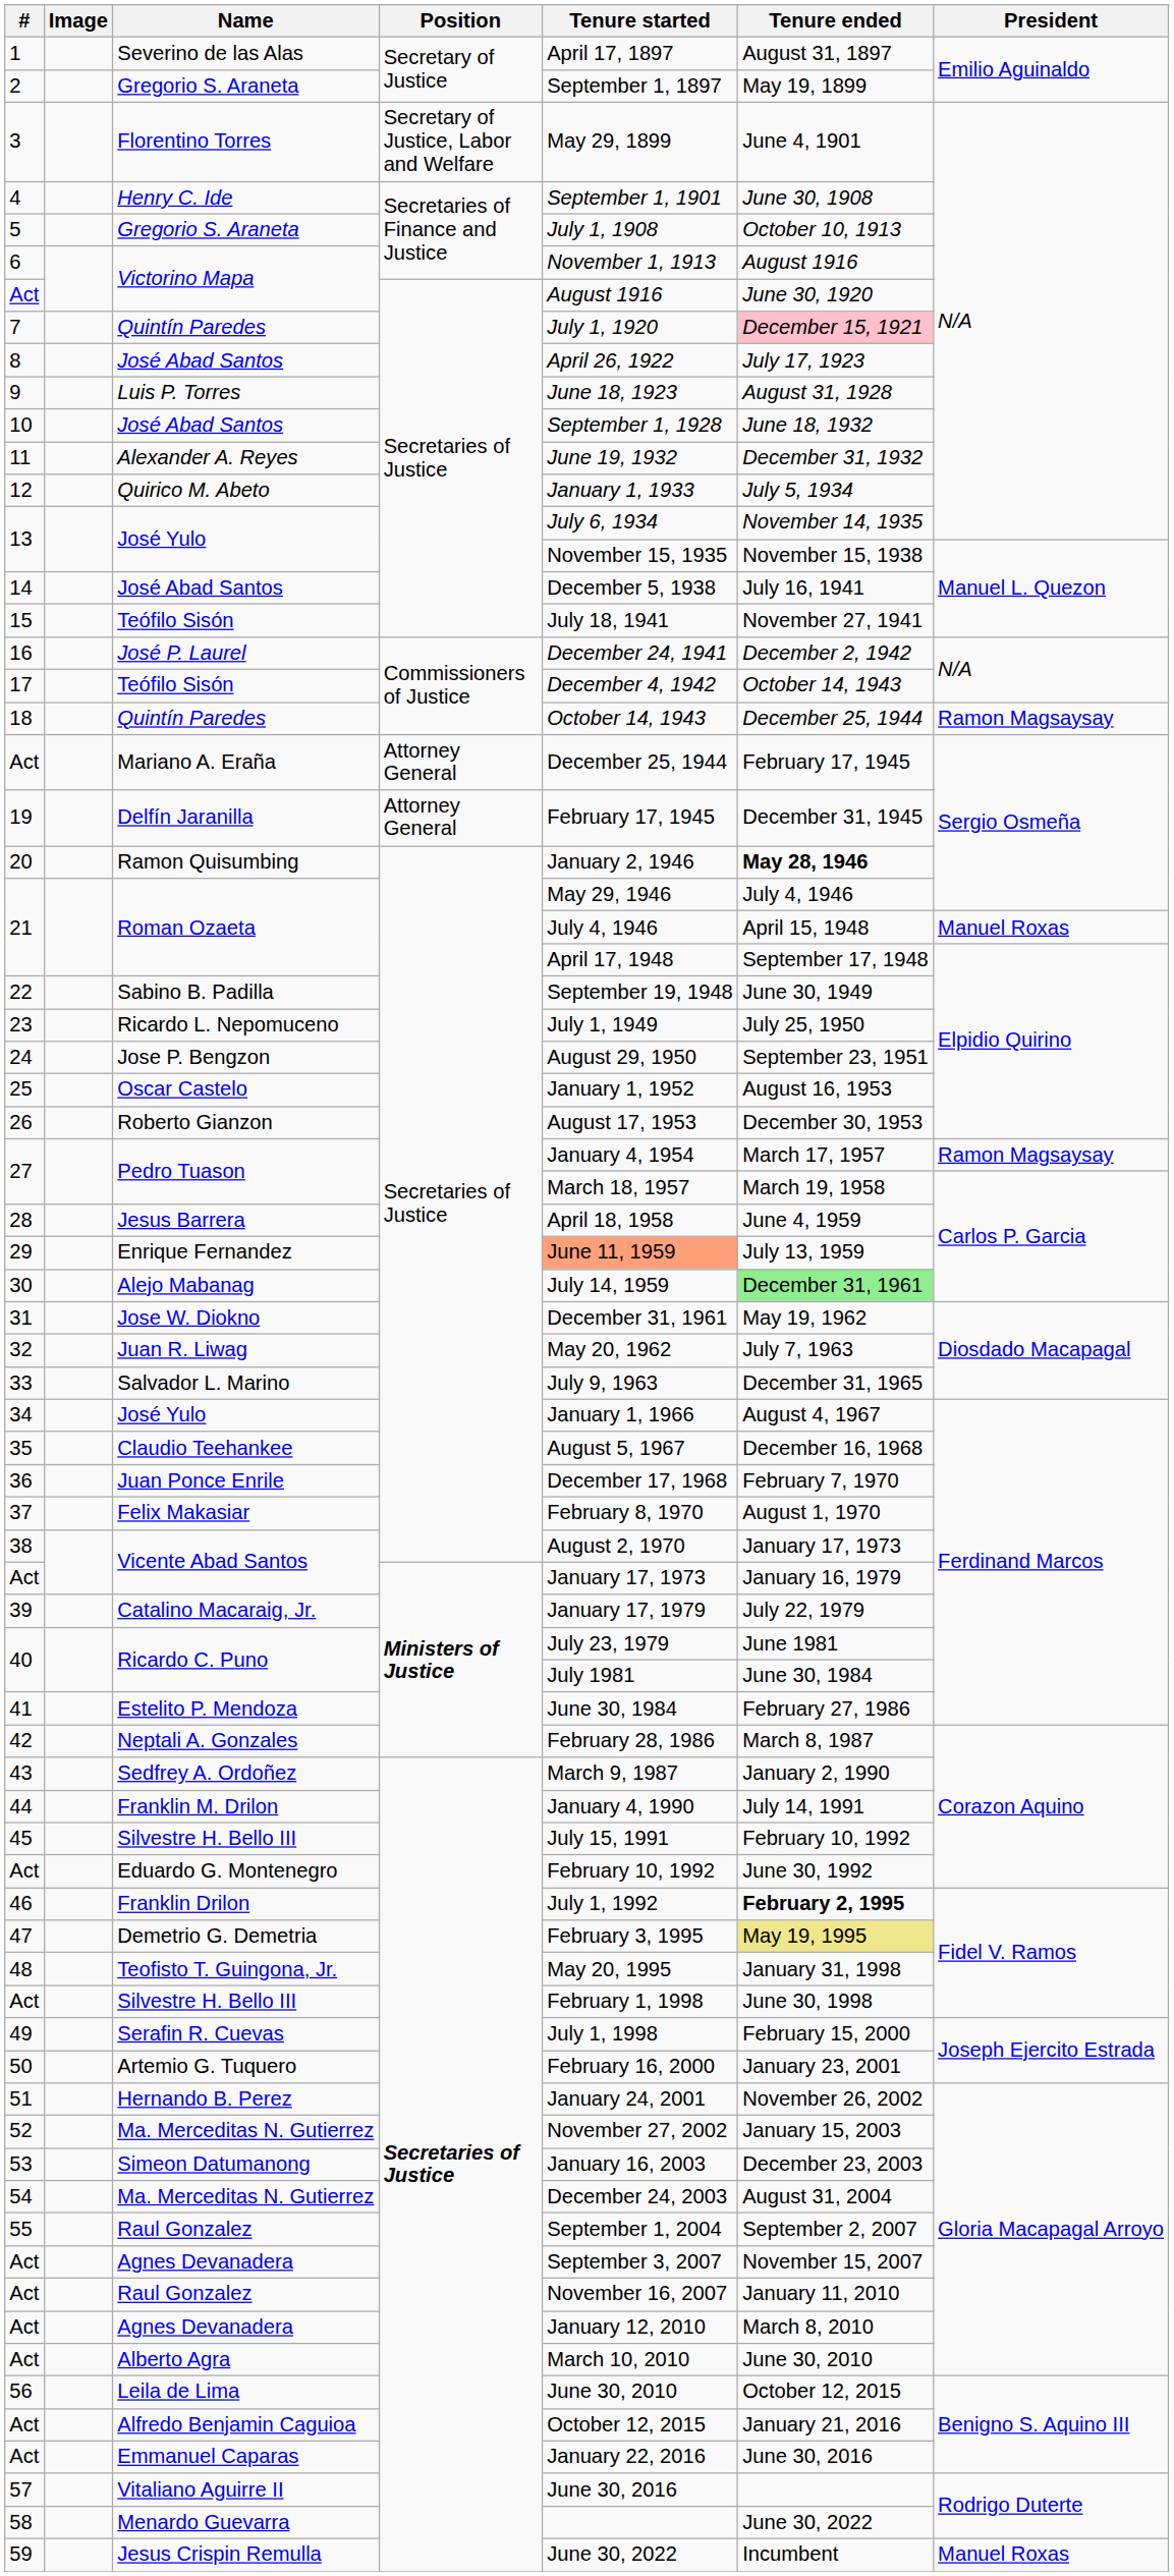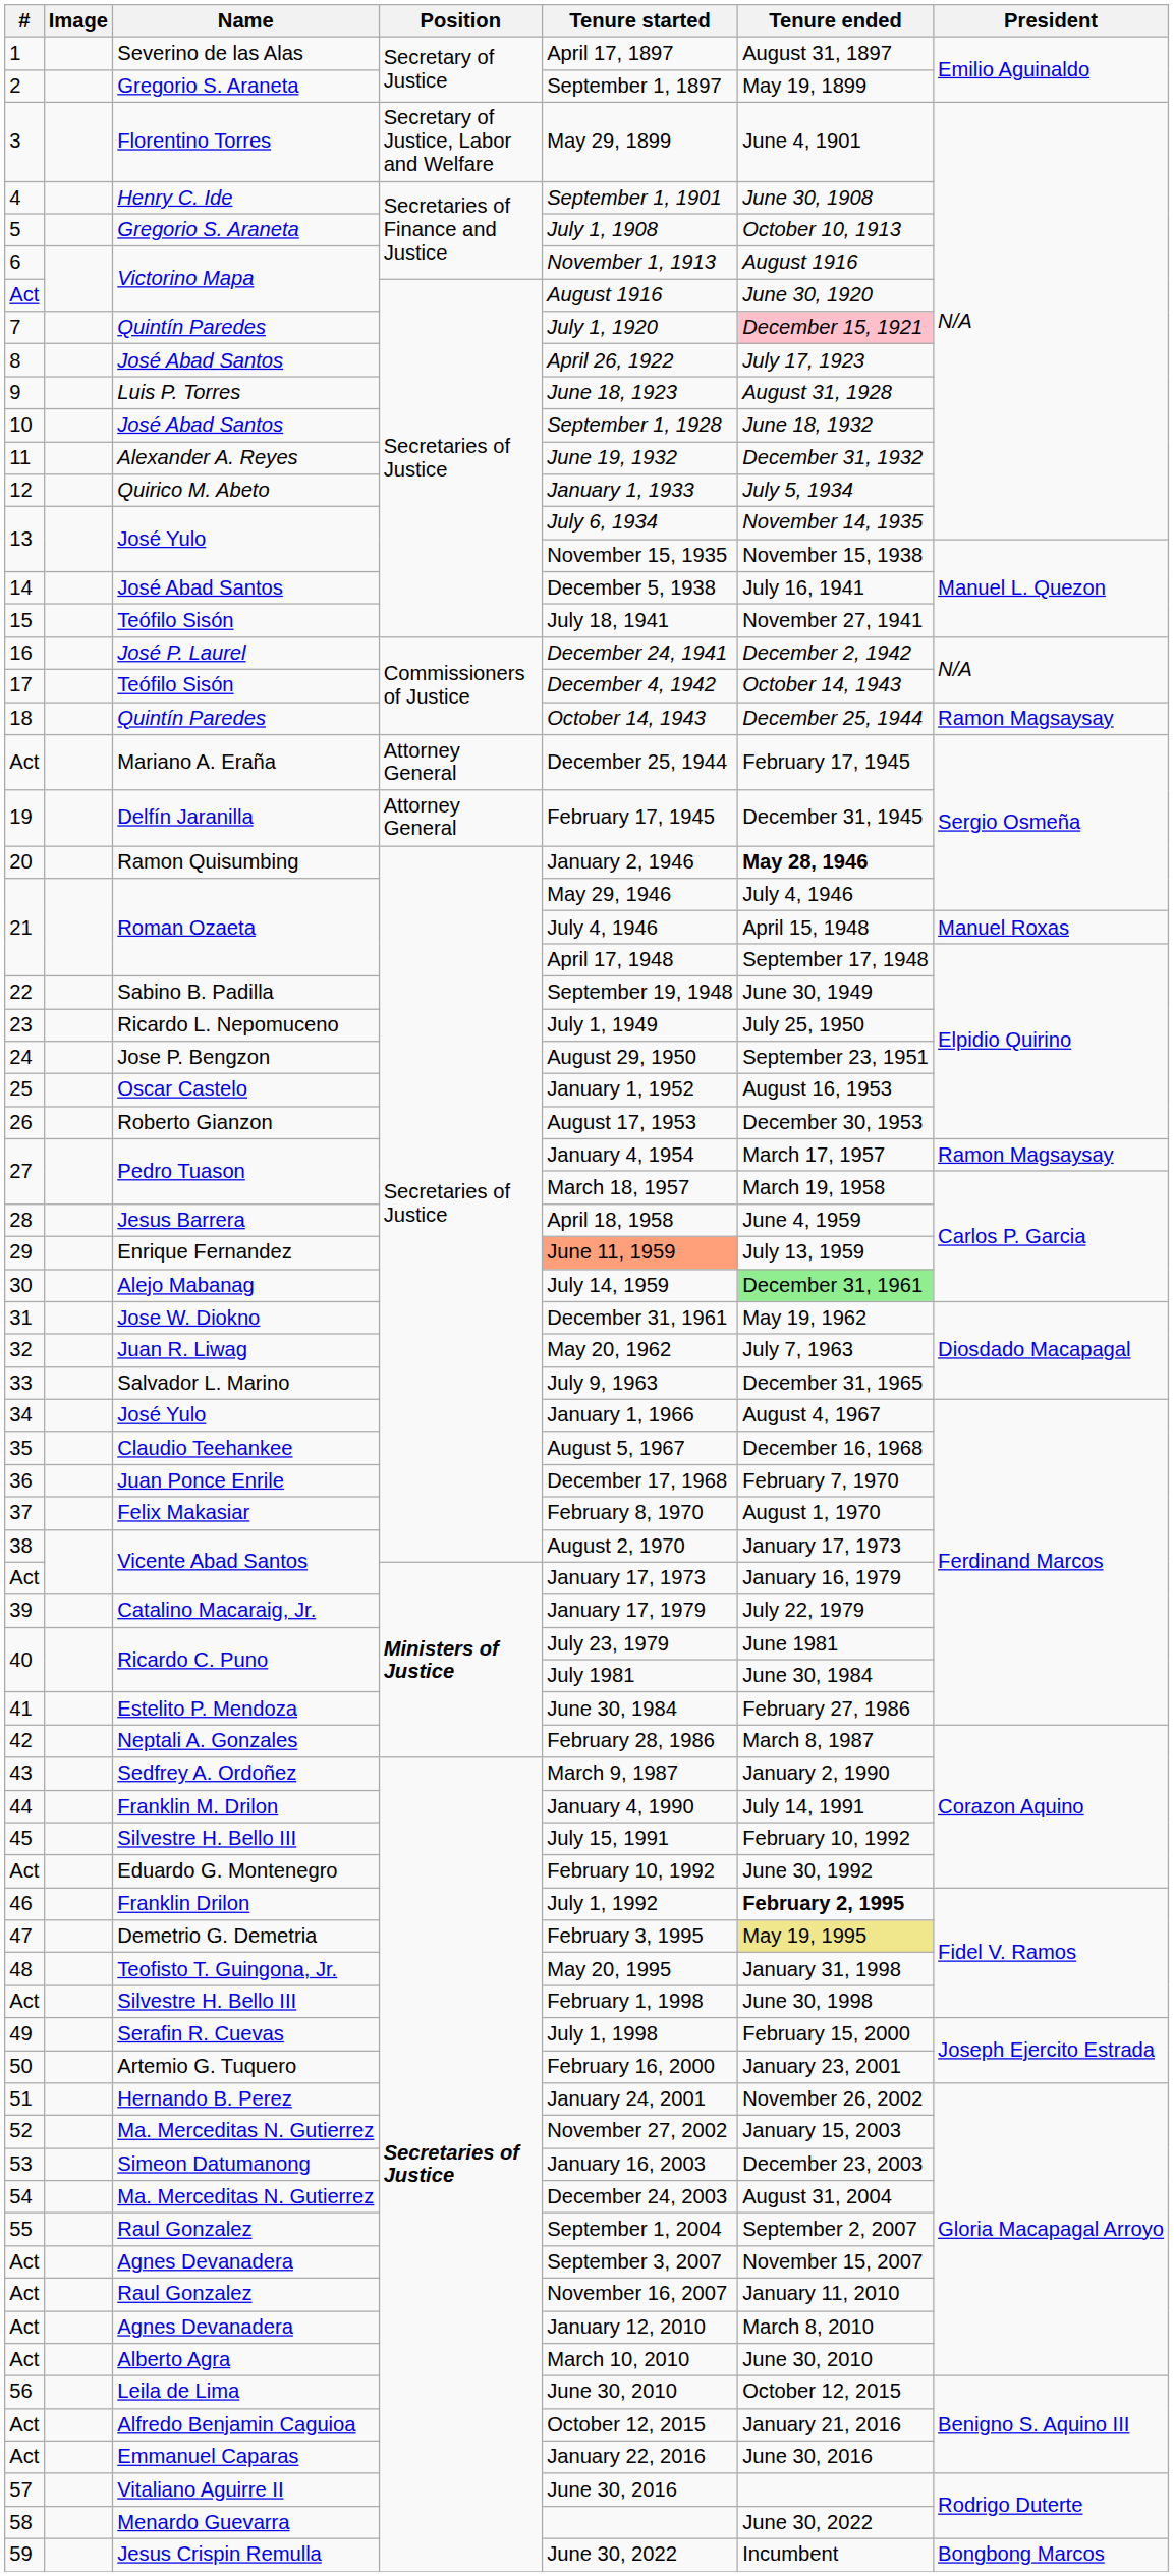 <table class=wikitable>
 <tr>
 <th>#</th>
 <th>Image</th>
 <th>Name</th>
 <th width=120px>Position</th>
 <th>Tenure started</th>
 <th>Tenure ended</th>
 <th>President</th>
 </tr>
 <tr>
 <td>1</td>
 <td></td>
 <td>Severino de las Alas</td>
 <td rowspan="2">Secretary of Justice</td>
 <td>April 17, 1897</td>
 <td>August 31, 1897</td>
 <td rowspan="2"><a href='#'>Emilio Aguinaldo</a></td>
 </tr>
 <tr>
 <td>2</td>
 <td></td>
 <td><a href='#'>Gregorio S. Araneta</a></td>
 <td>September 1, 1897</td>
 <td>May 19, 1899</td>
 </tr>
 <tr>
 <td>3</td>
 <td></td>
 <td><a href='#'>Florentino Torres</a></td>
 <td>Secretary of Justice, Labor and Welfare</td>
 <td>May 29, 1899</td>
 <td>June 4, 1901</td>
 <td rowspan="12"><em>N/A</em></td>
 </tr>
 <tr>
 <td>4</td>
 <td></td>
 <td><em><a href='#'>Henry C. Ide</a></em></td>
 <td rowspan="3">Secretaries of Finance and Justice</td>
 <td><em>September 1, 1901</em></td>
 <td><em>June 30, 1908</em></td>
 </tr>
 <tr>
 <td>5</td>
 <td></td>
 <td><em><a href='#'>Gregorio S. Araneta</a></em></td>
 <td><em>July 1, 1908</em></td>
 <td><em>October 10, 1913</em></td>
 </tr>
 <tr>
 <td>6</td>
 <td rowspan="2"></td>
 <td rowspan="2"><em><a href='#'>Victorino Mapa</a></em></td>
 <td><em>November 1, 1913</em></td>
 <td><em>August 1916</em></td>
 </tr>
 <tr>
 <td><a href='#'>Act</a></td>
 <td rowspan="11">Secretaries of Justice</td>
 <td><em>August 1916</em></td>
 <td><em>June 30, 1920</em></td>
 </tr>
 <tr>
 <td>7</td>
 <td></td>
 <td><em><a href='#'>Quintín Paredes</a></em></td>
 <td><em>July 1, 1920</em></td>
 <td style="background: pink;"><em>December 15, 1921</em></td>
 </tr>
 <tr>
 <td>8</td>
 <td></td>
 <td><em><a href='#'>José Abad Santos</a></em></td>
 <td><em>April 26, 1922</em></td>
 <td><em>July 17, 1923</em></td>
 </tr>
 <tr>
 <td>9</td>
 <td></td>
 <td><em>Luis P. Torres</em></td>
 <td><em>June 18, 1923</em></td>
 <td><em>August 31, 1928</em></td>
 </tr>
 <tr>
 <td>10</td>
 <td></td>
 <td><em><a href='#'>José Abad Santos</a></em></td>
 <td><em>September 1, 1928</em></td>
 <td><em>June 18, 1932</em></td>
 </tr>
 <tr>
 <td>11</td>
 <td></td>
 <td><em>Alexander A. Reyes</em></td>
 <td><em>June 19, 1932</em></td>
 <td><em>December 31, 1932</em></td>
 </tr>
 <tr>
 <td>12</td>
 <td></td>
 <td><em>Quirico M. Abeto</em></td>
 <td><em>January 1, 1933</em></td>
 <td><em>July 5, 1934</em></td>
 </tr>
 <tr>
 <td rowspan=2>13</td>
 <td rowspan=2></td>
 <td rowspan="2"><a href='#'>José Yulo</a></td>
 <td><em>July 6, 1934</em></td>
 <td><em>November 14, 1935</em></td>
 </tr>
 <tr>
 <td>November 15, 1935</td>
 <td>November 15, 1938</td>
 <td rowspan=3><a href='#'>Manuel L. Quezon</a></td>
 </tr>
 <tr>
 <td>14</td>
 <td></td>
 <td><a href='#'>José Abad Santos</a></td>
 <td>December 5, 1938</td>
 <td>July 16, 1941</td>
 </tr>
 <tr>
 <td>15</td>
 <td></td>
 <td><a href='#'>Teófilo Sisón</a></td>
 <td>July 18, 1941</td>
 <td>November 27, 1941</td>
 </tr>
 <tr>
 <td>16</td>
 <td></td>
 <td><em><a href='#'>José P. Laurel</a></em></td>
 <td rowspan="3">Commissioners of Justice</td>
 <td><em>December 24, 1941</em></td>
 <td><em>December 2, 1942</em></td>
 <td rowspan="2"><em>N/A</em></td>
 </tr>
 <tr>
 <td>17</td>
 <td></td>
 <td><a href='#'>Teófilo Sisón</a></td>
 <td><em>December 4, 1942</em></td>
 <td><em>October 14, 1943</em></td>
 </tr>
 <tr>
 <td>18</td>
 <td></td>
 <td><em><a href='#'>Quintín Paredes</a></em></td>
 <td><em>October 14, 1943</em></td>
 <td><em>December 25, 1944</em></td>
 <td><a href='#'>Ramon Magsaysay</a></td>
 </tr>
 <tr>
 <td>Act</td>
 <td></td>
 <td>Mariano A. Eraña</td>
 <td>Attorney General</td>
 <td>December 25, 1944</td>
 <td>February 17, 1945</td>
 <td rowspan="4"><a href='#'>Sergio Osmeña</a></td>
 </tr>
 <tr>
 <td>19</td>
 <td></td>
 <td><a href='#'>Delfín Jaranilla</a></td>
 <td>Attorney General</td>
 <td>February 17, 1945</td>
 <td>December 31, 1945</td>
 </tr>
 <tr>
 <td>20</td>
 <td></td>
 <td>Ramon Quisumbing</td>
 <td rowspan="22">Secretaries of Justice</td>
 <td>January 2, 1946</td>
 <td><strong>May 28, 1946</strong></td>
 </tr>
 <tr>
 <td rowspan=3>21</td>
 <td rowspan=3></td>
 <td rowspan="3"><a href='#'>Roman Ozaeta</a></td>
 <td>May 29, 1946</td>
 <td>July 4, 1946</td>
 </tr>
 <tr>
 <td>July 4, 1946</td>
 <td>April 15, 1948</td>
 <td><a href='#'>Manuel Roxas</a></td>
 </tr>
 <tr>
 <td>April 17, 1948</td>
 <td>September 17, 1948</td>
 <td rowspan=6><a href='#'>Elpidio Quirino</a></td>
 </tr>
 <tr>
 <td>22</td>
 <td></td>
 <td>Sabino B. Padilla</td>
 <td>September 19, 1948</td>
 <td>June 30, 1949</td>
 </tr>
 <tr>
 <td>23</td>
 <td></td>
 <td>Ricardo L. Nepomuceno</td>
 <td>July 1, 1949</td>
 <td>July 25, 1950</td>
 </tr>
 <tr>
 <td>24</td>
 <td></td>
 <td>Jose P. Bengzon</td>
 <td>August 29, 1950</td>
 <td>September 23, 1951</td>
 </tr>
 <tr>
 <td>25</td>
 <td></td>
 <td><a href='#'>Oscar Castelo</a></td>
 <td>January 1, 1952</td>
 <td>August 16, 1953</td>
 </tr>
 <tr>
 <td>26</td>
 <td></td>
 <td>Roberto Gianzon</td>
 <td>August 17, 1953</td>
 <td>December 30, 1953</td>
 </tr>
 <tr>
 <td rowspan=2>27</td>
 <td rowspan=2></td>
 <td rowspan="2"><a href='#'>Pedro Tuason</a></td>
 <td>January 4, 1954</td>
 <td>March 17, 1957</td>
 <td><a href='#'>Ramon Magsaysay</a></td>
 </tr>
 <tr>
 <td>March 18, 1957</td>
 <td>March 19, 1958</td>
 <td rowspan=4><a href='#'>Carlos P. Garcia</a></td>
 </tr>
 <tr>
 <td>28</td>
 <td></td>
 <td><a href='#'>Jesus Barrera</a></td>
 <td>April 18, 1958</td>
 <td>June 4, 1959</td>
 </tr>
 <tr>
 <td>29</td>
 <td></td>
 <td>Enrique Fernandez</td>
 <td style="background: lightsalmon;">June 11, 1959</td>
 <td>July 13, 1959</td>
 </tr>
 <tr>
 <td>30</td>
 <td></td>
 <td><a href='#'>Alejo Mabanag</a></td>
 <td>July 14, 1959</td>
 <td style="background: lightgreen;">December 31, 1961</td>
 </tr>
 <tr>
 <td>31</td>
 <td></td>
 <td><a href='#'>Jose W. Diokno</a></td>
 <td>December 31, 1961</td>
 <td>May 19, 1962</td>
 <td rowspan=3><a href='#'>Diosdado Macapagal</a></td>
 </tr>
 <tr>
 <td>32</td>
 <td></td>
 <td><a href='#'>Juan R. Liwag</a></td>
 <td>May 20, 1962</td>
 <td>July 7, 1963</td>
 </tr>
 <tr>
 <td>33</td>
 <td></td>
 <td>Salvador L. Marino</td>
 <td>July 9, 1963</td>
 <td>December 31, 1965</td>
 </tr>
 <tr>
 <td>34</td>
 <td></td>
 <td><a href='#'>José Yulo</a></td>
 <td>January 1, 1966</td>
 <td>August 4, 1967</td>
 <td rowspan="10"><a href='#'>Ferdinand Marcos</a></td>
 </tr>
 <tr>
 <td>35</td>
 <td></td>
 <td><a href='#'>Claudio Teehankee</a></td>
 <td>August 5, 1967</td>
 <td>December 16, 1968</td>
 </tr>
 <tr>
 <td>36</td>
 <td></td>
 <td><a href='#'>Juan Ponce Enrile</a></td>
 <td>December 17, 1968</td>
 <td>February 7, 1970</td>
 </tr>
 <tr>
 <td>37</td>
 <td></td>
 <td><a href='#'>Felix Makasiar</a></td>
 <td>February 8, 1970</td>
 <td>August 1, 1970</td>
 </tr>
 <tr>
 <td>38</td>
 <td rowspan="2"></td>
 <td rowspan="2"><a href='#'>Vicente Abad Santos</a></td>
 <td>August 2, 1970</td>
 <td>January 17, 1973</td>
 </tr>
 <tr>
 <td>Act</td>
 <td rowspan="6"><strong><em>Ministers of Justice</em></strong></td>
 <td>January 17, 1973</td>
 <td>January 16, 1979</td>
 </tr>
 <tr>
 <td>39</td>
 <td></td>
 <td><a href='#'>Catalino Macaraig, Jr.</a></td>
 <td>January 17, 1979</td>
 <td>July 22, 1979</td>
 </tr>
 <tr>
 <td rowspan=2>40</td>
 <td rowspan=2></td>
 <td rowspan="2"><a href='#'>Ricardo C. Puno</a></td>
 <td>July 23, 1979</td>
 <td>June 1981</td>
 </tr>
 <tr>
 <td>July 1981</td>
 <td>June 30, 1984</td>
 </tr>
 <tr>
 <td>41</td>
 <td></td>
 <td><a href='#'>Estelito P. Mendoza</a></td>
 <td>June 30, 1984</td>
 <td>February 27, 1986</td>
 </tr>
 <tr>
 <td>42</td>
 <td></td>
 <td><a href='#'>Neptali A. Gonzales</a></td>
 <td>February 28, 1986</td>
 <td>March 8, 1987</td>
 <td rowspan="5"><a href='#'>Corazon Aquino</a></td>
 </tr>
 <tr>
 <td>43</td>
 <td></td>
 <td><a href='#'>Sedfrey A. Ordoñez</a></td>
 <td rowspan="25"><strong><em>Secretaries of Justice</em></strong></td>
 <td>March 9, 1987</td>
 <td>January 2, 1990</td>
 </tr>
 <tr>
 <td>44</td>
 <td></td>
 <td><a href='#'>Franklin M. Drilon</a></td>
 <td>January 4, 1990</td>
 <td>July 14, 1991</td>
 </tr>
 <tr>
 <td>45</td>
 <td></td>
 <td><a href='#'>Silvestre H. Bello III</a></td>
 <td>July 15, 1991</td>
 <td>February 10, 1992</td>
 </tr>
 <tr>
 <td>Act</td>
 <td></td>
 <td>Eduardo G. Montenegro</td>
 <td>February 10, 1992</td>
 <td>June 30, 1992</td>
 </tr>
 <tr>
 <td>46</td>
 <td></td>
 <td><a href='#'>Franklin Drilon</a></td>
 <td>July 1, 1992</td>
 <td><strong>February 2, 1995</strong></td>
 <td rowspan=4><a href='#'>Fidel V. Ramos</a></td>
 </tr>
 <tr>
 <td>47</td>
 <td></td>
 <td>Demetrio G. Demetria</td>
 <td>February 3, 1995</td>
 <td style="background: khaki;">May 19, 1995</td>
 </tr>
 <tr>
 <td>48</td>
 <td></td>
 <td><a href='#'>Teofisto T. Guingona, Jr.</a></td>
 <td>May 20, 1995</td>
 <td>January 31, 1998</td>
 </tr>
 <tr>
 <td>Act</td>
 <td></td>
 <td><a href='#'>Silvestre H. Bello III</a></td>
 <td>February 1, 1998</td>
 <td>June 30, 1998</td>
 </tr>
 <tr>
 <td>49</td>
 <td></td>
 <td><a href='#'>Serafin R. Cuevas</a></td>
 <td>July 1, 1998</td>
 <td>February 15, 2000</td>
 <td rowspan=2><a href='#'>Joseph Ejercito Estrada</a></td>
 </tr>
 <tr>
 <td>50</td>
 <td></td>
 <td>Artemio G. Tuquero</td>
 <td>February 16, 2000</td>
 <td>January 23, 2001</td>
 </tr>
 <tr>
 <td>51</td>
 <td></td>
 <td><a href='#'>Hernando B. Perez</a></td>
 <td>January 24, 2001</td>
 <td>November 26, 2002</td>
 <td rowspan=9><a href='#'>Gloria Macapagal Arroyo</a></td>
 </tr>
 <tr>
 <td>52</td>
 <td></td>
 <td><a href='#'>Ma. Merceditas N. Gutierrez</a></td>
 <td>November 27, 2002</td>
 <td>January 15, 2003</td>
 </tr>
 <tr>
 <td>53</td>
 <td></td>
 <td><a href='#'>Simeon Datumanong</a></td>
 <td>January 16, 2003</td>
 <td>December 23, 2003</td>
 </tr>
 <tr>
 <td>54</td>
 <td></td>
 <td><a href='#'>Ma. Merceditas N. Gutierrez</a></td>
 <td>December 24, 2003</td>
 <td>August 31, 2004</td>
 </tr>
 <tr>
 <td>55</td>
 <td></td>
 <td><a href='#'>Raul Gonzalez</a></td>
 <td>September 1, 2004</td>
 <td>September 2, 2007</td>
 </tr>
 <tr>
 <td>Act</td>
 <td></td>
 <td><a href='#'>Agnes Devanadera</a></td>
 <td>September 3, 2007</td>
 <td>November 15, 2007</td>
 </tr>
 <tr>
 <td>Act</td>
 <td></td>
 <td><a href='#'>Raul Gonzalez</a></td>
 <td>November 16, 2007</td>
 <td>January 11, 2010</td>
 </tr>
 <tr>
 <td>Act</td>
 <td></td>
 <td><a href='#'>Agnes Devanadera</a></td>
 <td>January 12, 2010</td>
 <td>March 8, 2010</td>
 </tr>
 <tr>
 <td>Act</td>
 <td></td>
 <td><a href='#'>Alberto Agra</a></td>
 <td>March 10, 2010</td>
 <td>June 30, 2010</td>
 </tr>
 <tr>
 <td>56</td>
 <td></td>
 <td><a href='#'>Leila de Lima</a></td>
 <td>June 30, 2010</td>
 <td>October 12, 2015</td>
 <td rowspan=3><a href='#'>Benigno S. Aquino III</a></td>
 </tr>
 <tr>
 <td>Act</td>
 <td></td>
 <td><a href='#'>Alfredo Benjamin Caguioa</a></td>
 <td>October 12, 2015</td>
 <td>January 21, 2016</td>
 </tr>
 <tr>
 <td>Act</td>
 <td></td>
 <td><a href='#'>Emmanuel Caparas</a></td>
 <td>January 22, 2016</td>
 <td>June 30, 2016</td>
 </tr>
 <tr>
 <td>57</td>
 <td></td>
 <td><a href='#'>Vitaliano Aguirre II</a></td>
 <td>June 30, 2016</td>
 <td></td>
 <td rowspan=2><a href='#'>Rodrigo Duterte</a></td>
 </tr>
 <tr>
 <td>58</td>
 <td></td>
 <td><a href='#'>Menardo Guevarra</a></td>
 <td></td>
 <td>June 30, 2022</td>
 </tr>
 <tr>
 <td>59</td>
 <td></td>
 <td><a href='#'>Jesus Crispin Remulla</a></td>
 <td>June 30, 2022</td>
 <td>Incumbent</td>
-<td><a href='#'>Manuel Roxas</a></td>
+<td><a href='#'>Bongbong Marcos</a></td>
 </tr>
 </table>
